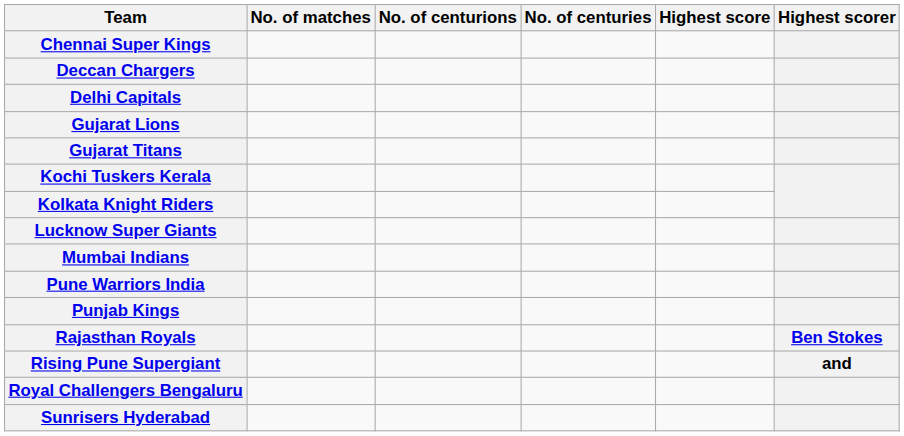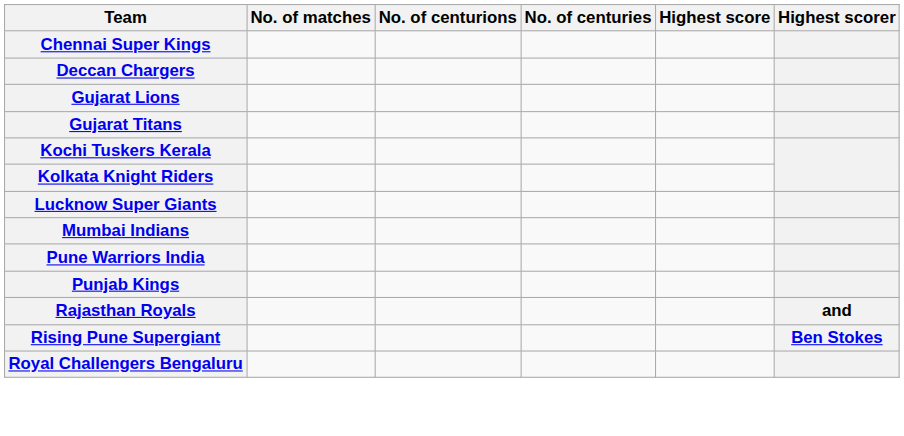 <table class="wikitable sortable plainrowheaders" style="text-align:center">
 <tr>
 <th scope="col">Team</th>
 <th scope="col">No. of matches</th>
 <th>No. of centurions</th>
 <th>No. of centuries</th>
 <th>Highest score</th>
 <th>Highest scorer</th>
 </tr>
 <tr>
 <th scope="row"><a href='#'>Chennai Super Kings</a></th>
 <td></td>
 <td></td>
 <td></td>
 <td></td>
 <th scope="row"></th>
 </tr>
 <tr>
 <th scope="row"><a href='#'>Deccan Chargers</a></th>
-<td></td>
-<td></td>
-<td></td>
-<td></td>
-<th scope="row"></th>
-</tr>
-<tr>
-<th scope="row"><a href='#'>Delhi Capitals</a></th>
 <td></td>
 <td></td>
 <td></td>
 <td></td>
 <th scope="row"></th>
 </tr>
 <tr>
 <th scope="row"><a href='#'>Gujarat Lions</a></th>
 <td></td>
 <td></td>
 <td></td>
 <td></td>
 <th scope="row"></th>
 </tr>
 <tr>
 <th scope="row"><a href='#'>Gujarat Titans</a></th>
 <td></td>
 <td></td>
 <td></td>
 <td></td>
 <th scope="row"></th>
 </tr>
 <tr>
 <th scope="row"><a href='#'>Kochi Tuskers Kerala</a></th>
 <td></td>
 <td></td>
 <td></td>
 <td></td>
 <th scope="row" rowspan=2></th>
 </tr>
 <tr>
 <th scope="row"><a href='#'>Kolkata Knight Riders</a></th>
 <td></td>
 <td></td>
 <td></td>
 <td></td>
 </tr>
 <tr>
 <th scope="row"><a href='#'>Lucknow Super Giants</a></th>
 <td></td>
 <td></td>
 <td></td>
 <td></td>
 <th scope="row"></th>
 </tr>
 <tr>
 <th scope="row"><a href='#'>Mumbai Indians</a></th>
 <td></td>
 <td></td>
 <td></td>
 <td></td>
 <th scope="row"></th>
 </tr>
 <tr>
 <th scope="row"><a href='#'>Pune Warriors India</a></th>
 <td></td>
 <td></td>
 <td></td>
 <td></td>
 <th scope="row"></th>
 </tr>
 <tr>
 <th scope="row"><a href='#'>Punjab Kings</a></th>
 <td></td>
 <td></td>
 <td></td>
 <td></td>
 <th scope="row"></th>
 </tr>
 <tr>
 <th scope="row"><a href='#'>Rajasthan Royals</a></th>
 <td></td>
 <td></td>
 <td></td>
 <td></td>
-<th scope="row"><a href='#'>Ben Stokes</a></th>
+<th scope="row"> and </th>
 </tr>
 <tr>
 <th scope="row"><a href='#'>Rising Pune Supergiant</a></th>
 <td></td>
 <td></td>
 <td></td>
 <td></td>
-<th scope="row"> and </th>
+<th scope="row"><a href='#'>Ben Stokes</a></th>
 </tr>
 <tr>
 <th scope="row"><a href='#'>Royal Challengers Bengaluru</a></th>
 <td></td>
 <td></td>
 <td></td>
 <td></td>
 <th scope="row"></th>
 </tr>
-<tr>
-<th scope="row"><a href='#'>Sunrisers Hyderabad</a></th>
-<td></td>
-<td></td>
-<td></td>
-<td></td>
-<th scope="row"></th>
-</tr>
 </table>
